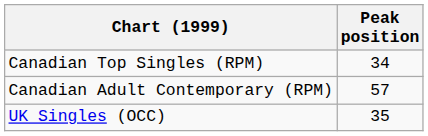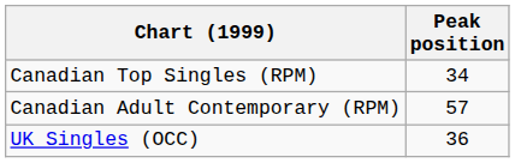 <table class="wikitable sortable">
 <tr>
 <th align="left">Chart (1999)</th>
 <th style="text-align:center;">Peak<br>position</th>
 </tr>
 <tr>
 <td align="left">Canadian Top Singles (RPM)</td>
 <td style="text-align:center;">34</td>
 </tr>
 <tr>
 <td align="left">Canadian Adult Contemporary (RPM)</td>
 <td style="text-align:center;">57</td>
 </tr>
 <tr>
 <td align="left"><a href='#'>UK Singles</a> (OCC)</td>
-<td style="text-align:center;">35</td>
+<td style="text-align:center;">36</td>
 </tr>
 </table>
